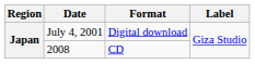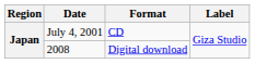 <table class="wikitable sortable plainrowheaders">
 <tr>
 <th scope="col">Region</th>
 <th scope="col">Date</th>
 <th scope="col">Format</th>
 <th scope="col">Label</th>
 </tr>
 <tr>
 <th rowspan="2">Japan</th>
 <td>July 4, 2001</td>
-<td><a href='#'>Digital download</a></td>
+<td><a href='#'>CD</a></td>
 <td rowspan="2"><a href='#'>Giza Studio</a></td>
 </tr>
 <tr>
 <td>2008</td>
-<td><a href='#'>CD</a></td>
+<td><a href='#'>Digital download</a></td>
 </tr>
 </table>
